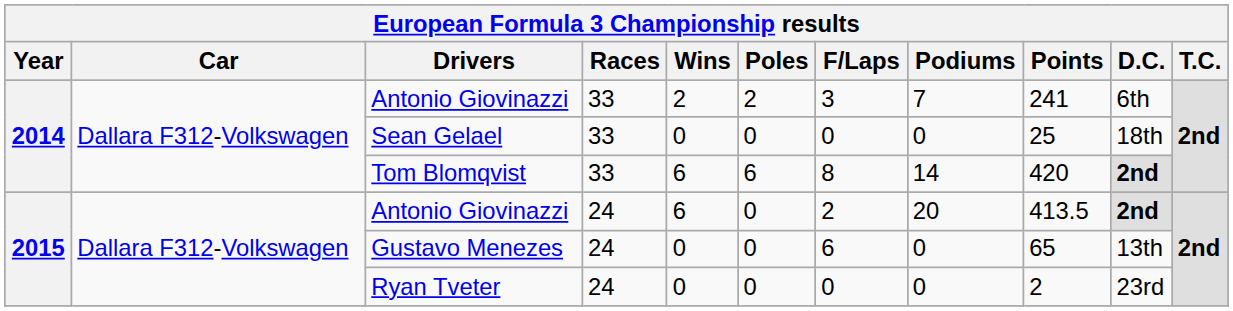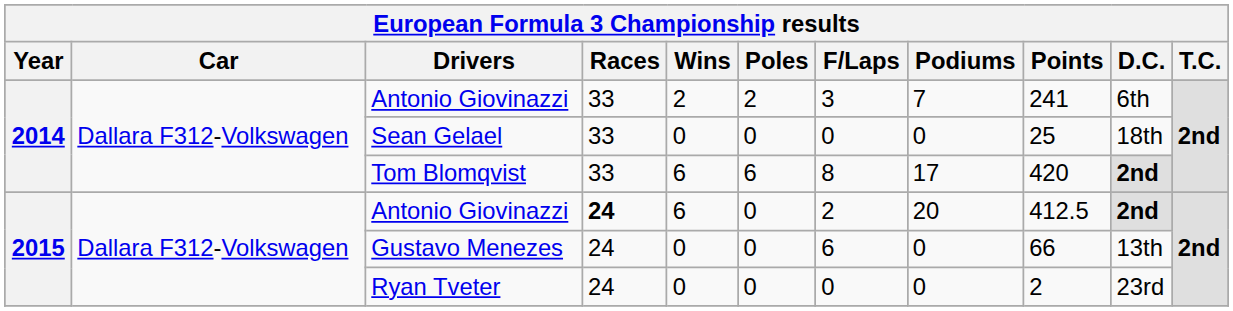 <table class="wikitable" style="font-size:85%; width:700px">
 <tr>
 <th colspan=11><a href='#'>European Formula 3 Championship</a> results</th>
 </tr>
 <tr valign="top">
 <th>Year</th>
 <th>Car</th>
 <th>Drivers</th>
 <th>Races</th>
 <th>Wins</th>
 <th>Poles</th>
 <th>F/Laps</th>
 <th>Podiums</th>
 <th>Points</th>
 <th>D.C.</th>
 <th>T.C.</th>
 </tr>
 <tr>
 <th rowspan=3><a href='#'>2014</a></th>
 <td rowspan=3><a href='#'>Dallara F312</a>-<a href='#'>Volkswagen</a></td>
 <td> <a href='#'>Antonio Giovinazzi</a></td>
 <td>33</td>
 <td>2</td>
 <td>2</td>
 <td>3</td>
 <td>7</td>
 <td>241</td>
 <td>6th</td>
 <td rowspan=3 style="background:#DFDFDF;"><strong>2nd</strong></td>
 </tr>
 <tr>
 <td> <a href='#'>Sean Gelael</a></td>
 <td>33</td>
 <td>0</td>
 <td>0</td>
 <td>0</td>
 <td>0</td>
 <td>25</td>
 <td>18th</td>
 </tr>
 <tr>
 <td> <a href='#'>Tom Blomqvist</a></td>
 <td>33</td>
 <td>6</td>
 <td>6</td>
 <td>8</td>
-<td>14</td>
+<td>17</td>
 <td>420</td>
 <td style="background:#DFDFDF;"><strong>2nd</strong></td>
 </tr>
 <tr>
 <th rowspan=3><a href='#'>2015</a></th>
 <td rowspan=3><a href='#'>Dallara F312</a>-<a href='#'>Volkswagen</a></td>
 <td> <a href='#'>Antonio Giovinazzi</a></td>
-<td>24</td>
+<td><strong>24</strong></td>
 <td>6</td>
 <td>0</td>
 <td>2</td>
 <td>20</td>
-<td>413.5</td>
+<td>412.5</td>
 <td style="background:#DFDFDF;"><strong>2nd</strong></td>
 <td rowspan=3 style="background:#DFDFDF;"><strong>2nd</strong></td>
 </tr>
 <tr>
 <td> <a href='#'>Gustavo Menezes</a></td>
 <td>24</td>
 <td>0</td>
 <td>0</td>
 <td>6</td>
 <td>0</td>
-<td>65</td>
+<td>66</td>
 <td>13th</td>
 </tr>
 <tr>
 <td> <a href='#'>Ryan Tveter</a></td>
 <td>24</td>
 <td>0</td>
 <td>0</td>
 <td>0</td>
 <td>0</td>
 <td>2</td>
 <td>23rd</td>
 </tr>
 </table>
